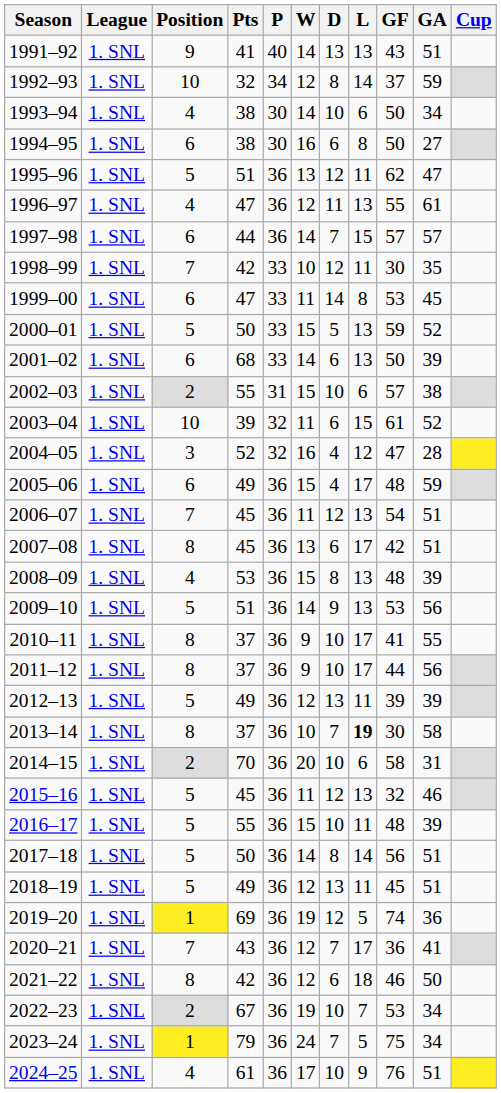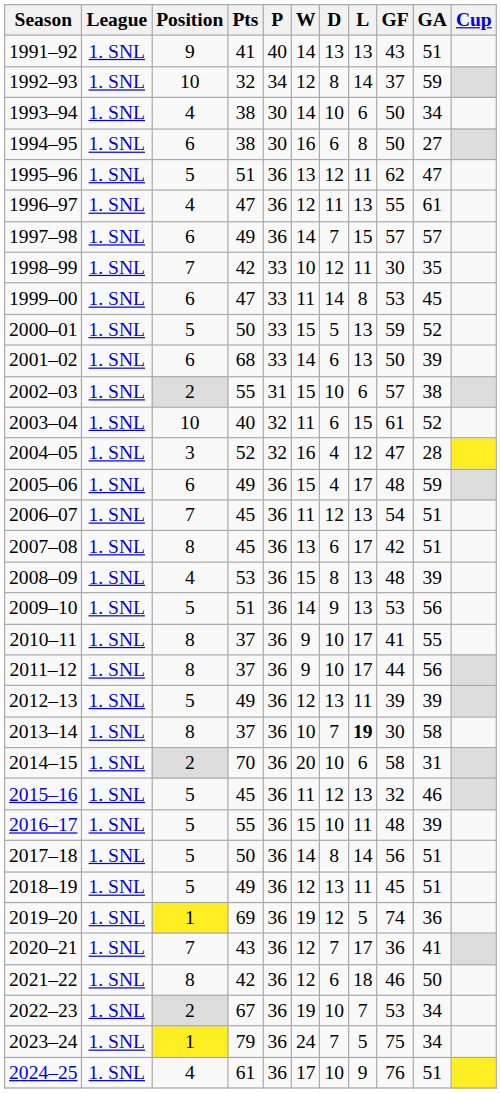 <table class="wikitable sortable" style="text-align: center;">
 <tr>
 <th>Season</th>
 <th>League</th>
 <th>Position</th>
 <th>Pts</th>
 <th>P</th>
 <th>W</th>
 <th>D</th>
 <th>L</th>
 <th>GF</th>
 <th>GA</th>
 <th><a href='#'>Cup</a></th>
 </tr>
 <tr>
 <td>1991–92</td>
 <td><a href='#'>1. SNL</a></td>
 <td>9</td>
 <td>41</td>
 <td>40</td>
 <td>14</td>
 <td>13</td>
 <td>13</td>
 <td>43</td>
 <td>51</td>
 <td></td>
 </tr>
 <tr>
 <td>1992–93</td>
 <td><a href='#'>1. SNL</a></td>
 <td>10</td>
 <td>32</td>
 <td>34</td>
 <td>12</td>
 <td>8</td>
 <td>14</td>
 <td>37</td>
 <td>59</td>
 <td style="background-color:#DDD"></td>
 </tr>
 <tr>
 <td>1993–94</td>
 <td><a href='#'>1. SNL</a></td>
 <td>4</td>
 <td>38</td>
 <td>30</td>
 <td>14</td>
 <td>10</td>
 <td>6</td>
 <td>50</td>
 <td>34</td>
 <td></td>
 </tr>
 <tr>
 <td>1994–95</td>
 <td><a href='#'>1. SNL</a></td>
 <td>6</td>
 <td>38</td>
 <td>30</td>
 <td>16</td>
 <td>6</td>
 <td>8</td>
 <td>50</td>
 <td>27</td>
 <td style="background-color:#DDD"></td>
 </tr>
 <tr>
 <td>1995–96</td>
 <td><a href='#'>1. SNL</a></td>
 <td>5</td>
 <td>51</td>
 <td>36</td>
 <td>13</td>
 <td>12</td>
 <td>11</td>
 <td>62</td>
 <td>47</td>
 <td></td>
 </tr>
 <tr>
 <td>1996–97</td>
 <td><a href='#'>1. SNL</a></td>
 <td>4</td>
 <td>47</td>
 <td>36</td>
 <td>12</td>
 <td>11</td>
 <td>13</td>
 <td>55</td>
 <td>61</td>
 <td></td>
 </tr>
 <tr>
 <td>1997–98</td>
 <td><a href='#'>1. SNL</a></td>
 <td>6</td>
-<td>44</td>
+<td>49</td>
 <td>36</td>
 <td>14</td>
 <td>7</td>
 <td>15</td>
 <td>57</td>
 <td>57</td>
 <td></td>
 </tr>
 <tr>
 <td>1998–99</td>
 <td><a href='#'>1. SNL</a></td>
 <td>7</td>
 <td>42</td>
 <td>33</td>
 <td>10</td>
 <td>12</td>
 <td>11</td>
 <td>30</td>
 <td>35</td>
 <td></td>
 </tr>
 <tr>
 <td>1999–00</td>
 <td><a href='#'>1. SNL</a></td>
 <td>6</td>
 <td>47</td>
 <td>33</td>
 <td>11</td>
 <td>14</td>
 <td>8</td>
 <td>53</td>
 <td>45</td>
 <td></td>
 </tr>
 <tr>
 <td>2000–01</td>
 <td><a href='#'>1. SNL</a></td>
 <td>5</td>
 <td>50</td>
 <td>33</td>
 <td>15</td>
 <td>5</td>
 <td>13</td>
 <td>59</td>
 <td>52</td>
 <td></td>
 </tr>
 <tr>
 <td>2001–02</td>
 <td><a href='#'>1. SNL</a></td>
 <td>6</td>
 <td>68</td>
 <td>33</td>
 <td>14</td>
 <td>6</td>
 <td>13</td>
 <td>50</td>
 <td>39</td>
 <td></td>
 </tr>
 <tr>
 <td>2002–03</td>
 <td><a href='#'>1. SNL</a></td>
 <td style="background-color:#DDD">2</td>
 <td>55</td>
 <td>31</td>
 <td>15</td>
 <td>10</td>
 <td>6</td>
 <td>57</td>
 <td>38</td>
 <td style="background-color:#DDD"></td>
 </tr>
 <tr>
 <td>2003–04</td>
 <td><a href='#'>1. SNL</a></td>
 <td>10</td>
-<td>39</td>
+<td>40</td>
 <td>32</td>
 <td>11</td>
 <td>6</td>
 <td>15</td>
 <td>61</td>
 <td>52</td>
 <td></td>
 </tr>
 <tr>
 <td>2004–05</td>
 <td><a href='#'>1. SNL</a></td>
 <td>3</td>
 <td>52</td>
 <td>32</td>
 <td>16</td>
 <td>4</td>
 <td>12</td>
 <td>47</td>
 <td>28</td>
 <td bgcolor=#FE2></td>
 </tr>
 <tr>
 <td>2005–06</td>
 <td><a href='#'>1. SNL</a></td>
 <td>6</td>
 <td>49</td>
 <td>36</td>
 <td>15</td>
 <td>4</td>
 <td>17</td>
 <td>48</td>
 <td>59</td>
 <td style="background-color:#DDD"></td>
 </tr>
 <tr>
 <td>2006–07</td>
 <td><a href='#'>1. SNL</a></td>
 <td>7</td>
 <td>45</td>
 <td>36</td>
 <td>11</td>
 <td>12</td>
 <td>13</td>
 <td>54</td>
 <td>51</td>
 <td></td>
 </tr>
 <tr>
 <td>2007–08</td>
 <td><a href='#'>1. SNL</a></td>
 <td>8</td>
 <td>45</td>
 <td>36</td>
 <td>13</td>
 <td>6</td>
 <td>17</td>
 <td>42</td>
 <td>51</td>
 <td></td>
 </tr>
 <tr>
 <td>2008–09</td>
 <td><a href='#'>1. SNL</a></td>
 <td>4</td>
 <td>53</td>
 <td>36</td>
 <td>15</td>
 <td>8</td>
 <td>13</td>
 <td>48</td>
 <td>39</td>
 <td></td>
 </tr>
 <tr>
 <td>2009–10</td>
 <td><a href='#'>1. SNL</a></td>
 <td>5</td>
 <td>51</td>
 <td>36</td>
 <td>14</td>
 <td>9</td>
 <td>13</td>
 <td>53</td>
 <td>56</td>
 <td></td>
 </tr>
 <tr>
 <td>2010–11</td>
 <td><a href='#'>1. SNL</a></td>
 <td>8</td>
 <td>37</td>
 <td>36</td>
 <td>9</td>
 <td>10</td>
 <td>17</td>
 <td>41</td>
 <td>55</td>
 <td></td>
 </tr>
 <tr>
 <td>2011–12</td>
 <td><a href='#'>1. SNL</a></td>
 <td>8</td>
 <td>37</td>
 <td>36</td>
 <td>9</td>
 <td>10</td>
 <td>17</td>
 <td>44</td>
 <td>56</td>
 <td style="background-color:#DDD"></td>
 </tr>
 <tr>
 <td>2012–13</td>
 <td><a href='#'>1. SNL</a></td>
 <td>5</td>
 <td>49</td>
 <td>36</td>
 <td>12</td>
 <td>13</td>
 <td>11</td>
 <td>39</td>
 <td>39</td>
 <td style="background-color:#DDD"></td>
 </tr>
 <tr>
 <td>2013–14</td>
 <td><a href='#'>1. SNL</a></td>
 <td>8</td>
 <td>37</td>
 <td>36</td>
 <td>10</td>
 <td>7</td>
 <td><strong>19</strong></td>
 <td>30</td>
 <td>58</td>
 <td></td>
 </tr>
 <tr>
 <td>2014–15</td>
 <td><a href='#'>1. SNL</a></td>
 <td style="background-color:#DDD">2</td>
 <td>70</td>
 <td>36</td>
 <td>20</td>
 <td>10</td>
 <td>6</td>
 <td>58</td>
 <td>31</td>
 <td style="background-color:#DDD"></td>
 </tr>
 <tr>
 <td><a href='#'>2015–16</a></td>
 <td><a href='#'>1. SNL</a></td>
 <td>5</td>
 <td>45</td>
 <td>36</td>
 <td>11</td>
 <td>12</td>
 <td>13</td>
 <td>32</td>
 <td>46</td>
 <td style="background-color:#DDD"></td>
 </tr>
 <tr>
 <td><a href='#'>2016–17</a></td>
 <td><a href='#'>1. SNL</a></td>
 <td>5</td>
 <td>55</td>
 <td>36</td>
 <td>15</td>
 <td>10</td>
 <td>11</td>
 <td>48</td>
 <td>39</td>
 <td></td>
 </tr>
 <tr>
 <td>2017–18</td>
 <td><a href='#'>1. SNL</a></td>
 <td>5</td>
 <td>50</td>
 <td>36</td>
 <td>14</td>
 <td>8</td>
 <td>14</td>
 <td>56</td>
 <td>51</td>
 <td></td>
 </tr>
 <tr>
 <td>2018–19</td>
 <td><a href='#'>1. SNL</a></td>
 <td>5</td>
 <td>49</td>
 <td>36</td>
 <td>12</td>
 <td>13</td>
 <td>11</td>
 <td>45</td>
 <td>51</td>
 <td></td>
 </tr>
 <tr>
 <td>2019–20</td>
 <td><a href='#'>1. SNL</a></td>
 <td bgcolor=#FE2>1</td>
 <td>69</td>
 <td>36</td>
 <td>19</td>
 <td>12</td>
 <td>5</td>
 <td>74</td>
 <td>36</td>
 <td></td>
 </tr>
 <tr>
 <td>2020–21</td>
 <td><a href='#'>1. SNL</a></td>
 <td>7</td>
 <td>43</td>
 <td>36</td>
 <td>12</td>
 <td>7</td>
 <td>17</td>
 <td>36</td>
 <td>41</td>
 <td style="background-color:#DDD"></td>
 </tr>
 <tr>
 <td>2021–22</td>
 <td><a href='#'>1. SNL</a></td>
 <td>8</td>
 <td>42</td>
 <td>36</td>
 <td>12</td>
 <td>6</td>
 <td>18</td>
 <td>46</td>
 <td>50</td>
 <td></td>
 </tr>
 <tr>
 <td>2022–23</td>
 <td><a href='#'>1. SNL</a></td>
 <td style="background-color:#DDD">2</td>
 <td>67</td>
 <td>36</td>
 <td>19</td>
 <td>10</td>
 <td>7</td>
 <td>53</td>
 <td>34</td>
 <td></td>
 </tr>
 <tr>
 <td>2023–24</td>
 <td><a href='#'>1. SNL</a></td>
 <td bgcolor=#FE2>1</td>
 <td>79</td>
 <td>36</td>
 <td>24</td>
 <td>7</td>
 <td>5</td>
 <td>75</td>
 <td>34</td>
 <td></td>
 </tr>
 <tr>
 <td><a href='#'>2024–25</a></td>
 <td><a href='#'>1. SNL</a></td>
 <td>4</td>
 <td>61</td>
 <td>36</td>
 <td>17</td>
 <td>10</td>
 <td>9</td>
 <td>76</td>
 <td>51</td>
 <td bgcolor=#FE2></td>
 </tr>
 </table>
